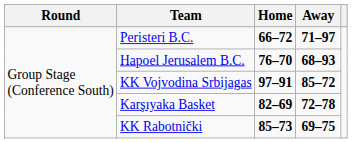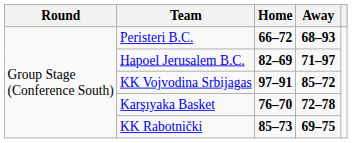 <table class="wikitable" style="text-align: left; font-size:95%">
 <tr bgcolor="#ccccff">
 <th>Round</th>
 <th>Team</th>
 <th>Home</th>
 <th> Away </th>
 <th></th>
 </tr>
 <tr>
 <td rowspan=5>Group Stage<br>(Conference South)</td>
 <td> <a href='#'>Peristeri B.C.</a></td>
 <td align="center"><strong>66–72</strong></td>
-<td align="center"><strong>71–97</strong></td>
+<td align="center"><strong>68–93</strong></td>
 <td rowspan=5></td>
 </tr>
 <tr>
 <td> <a href='#'>Hapoel Jerusalem B.C.</a></td>
-<td align="center"><strong>76–70</strong></td>
-<td align="center"><strong>68–93</strong></td>
+<td align="center"><strong>82–69</strong></td>
+<td align="center"><strong>71–97</strong></td>
 </tr>
 <tr>
 <td> <a href='#'>KK Vojvodina Srbijagas</a></td>
 <td align="center"><strong>97–91</strong></td>
 <td align="center"><strong>85–72</strong></td>
 </tr>
 <tr>
 <td> <a href='#'>Karşıyaka Basket</a></td>
-<td align="center"><strong>82–69</strong></td>
+<td align="center"><strong>76–70</strong></td>
 <td align="center"><strong>72–78</strong></td>
 </tr>
 <tr>
 <td> <a href='#'>KK Rabotnički</a></td>
 <td align="center"><strong>85–73</strong></td>
 <td align="center"><strong>69–75</strong></td>
 </tr>
 </table>
